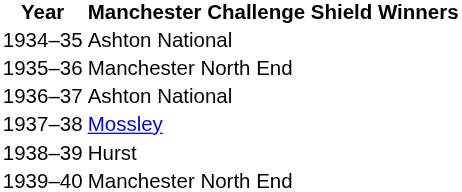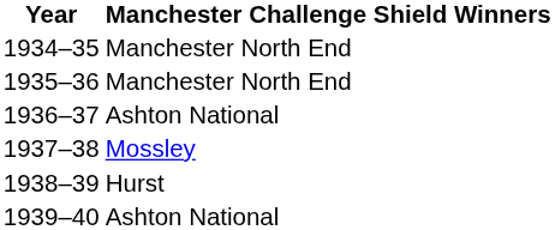 <table>
 <tr>
 <th>Year</th>
 <th>Manchester Challenge Shield Winners</th>
 </tr>
 <tr>
 <td>1934–35</td>
-<td>Ashton National</td>
+<td>Manchester North End</td>
 </tr>
 <tr>
 <td>1935–36</td>
 <td>Manchester North End</td>
 </tr>
 <tr>
 <td>1936–37</td>
 <td>Ashton National</td>
 </tr>
 <tr>
 <td>1937–38</td>
 <td><a href='#'>Mossley</a></td>
 </tr>
 <tr>
 <td>1938–39</td>
 <td>Hurst</td>
 </tr>
 <tr>
 <td>1939–40</td>
-<td>Manchester North End</td>
+<td>Ashton National</td>
 </tr>
 </table>
